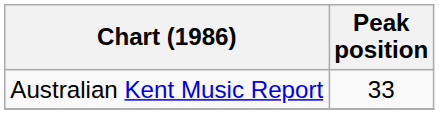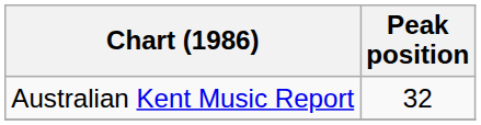 <table class="wikitable sortable">
 <tr>
 <th>Chart (1986)</th>
 <th>Peak<br>position</th>
 </tr>
 <tr>
 <td>Australian <a href='#'>Kent Music Report</a></td>
-<td style="text-align:center;">33</td>
+<td style="text-align:center;">32</td>
 </tr>
 <tr>
 </tr>
 </table>
